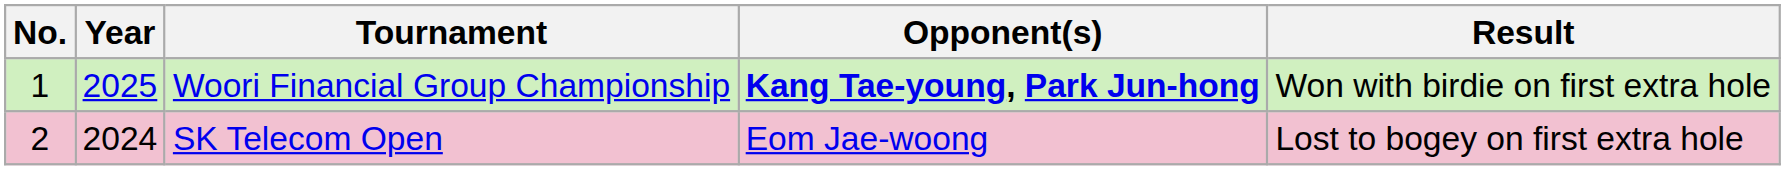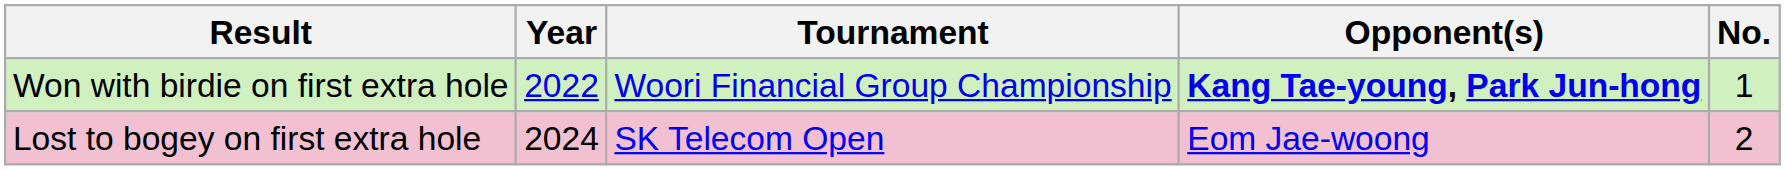 <table class="wikitable" style="font-size:95%;">
 <tr>
-<th>No.</th>
+<th>Result</th>
 <th>Year</th>
 <th>Tournament</th>
 <th>Opponent(s)</th>
-<th>Result</th>
+<th>No.</th>
 </tr>
 <tr style="background:#D0F0C0;">
-<td align=center>1</td>
-<td><a href='#'>2025</a></td>
+<td>Won with birdie on first extra hole</td>
+<td><a href='#'>2022</a></td>
 <td><a href='#'>Woori Financial Group Championship</a></td>
 <td><strong> <a href='#'>Kang Tae-young</a>,  <a href='#'>Park Jun-hong</a></strong></td>
-<td>Won with birdie on first extra hole</td>
+<td align=center>1</td>
 </tr>
 <tr style="background:#F2C1D1;">
-<td align=center>2</td>
+<td>Lost to bogey on first extra hole</td>
 <td>2024</td>
 <td><a href='#'>SK Telecom Open</a></td>
 <td> <a href='#'>Eom Jae-woong</a></td>
-<td>Lost to bogey on first extra hole</td>
+<td align=center>2</td>
 </tr>
 </table>
